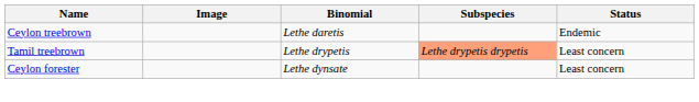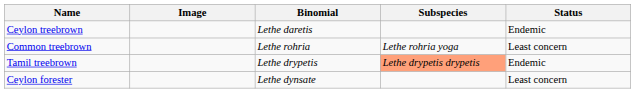 <table width=60% class="wikitable">
 <tr>
 <th>Name</th>
 <th width="20%">Image</th>
 <th width="20%">Binomial</th>
 <th width=20%>Subspecies</th>
 <th width=20%>Status</th>
 </tr>
 <tr>
 <td><a href='#'>Ceylon treebrown</a></td>
 <td></td>
 <td><em>Lethe daretis</em></td>
 <td></td>
 <td>Endemic</td>
 </tr>
 <tr>
+<td><a href='#'>Common treebrown</a></td>
+<td><br></td>
+<td><em>Lethe rohria</em></td>
+<td><em>Lethe rohria yoga</em></td>
+<td>Least concern</td>
+</tr>
+<tr>
 <td><a href='#'>Tamil treebrown</a></td>
 <td><br></td>
 <td><em>Lethe drypetis</em></td>
 <td style="background: lightsalmon;"><em>Lethe drypetis drypetis</em></td>
-<td>Least concern</td>
+<td>Endemic</td>
 </tr>
 <tr>
 <td><a href='#'>Ceylon forester</a></td>
 <td></td>
 <td><em>Lethe dynsate</em></td>
 <td></td>
 <td>Least concern</td>
 </tr>
 </table>
